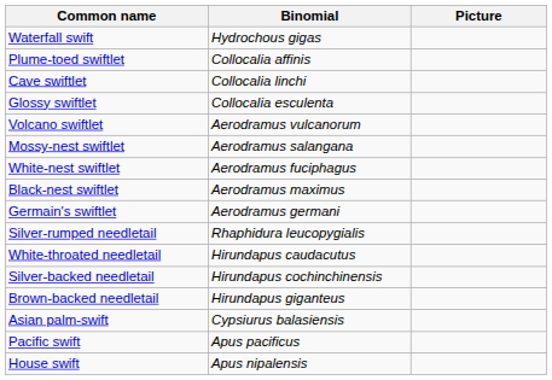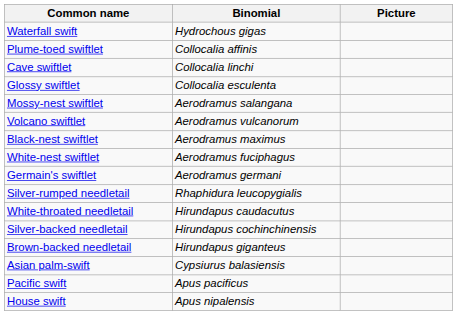 <table width=50% class="wikitable">
 <tr>
 <th width=30%>Common name</th>
 <th width=30%>Binomial</th>
 <th width=20%>Picture</th>
 </tr>
 <tr>
 <td><a href='#'>Waterfall swift</a></td>
 <td><em>Hydrochous gigas</em></td>
 <td></td>
 </tr>
 <tr>
 <td><a href='#'>Plume-toed swiftlet</a></td>
 <td><em>Collocalia affinis</em></td>
 <td></td>
 </tr>
 <tr>
 <td><a href='#'>Cave swiftlet</a></td>
 <td><em>Collocalia linchi</em></td>
 <td></td>
 </tr>
 <tr>
 <td><a href='#'>Glossy swiftlet</a></td>
 <td><em>Collocalia esculenta</em></td>
 <td></td>
 </tr>
 <tr>
+<td><a href='#'>Mossy-nest swiftlet</a></td>
+<td><em>Aerodramus salangana</em></td>
+<td></td>
+</tr>
+<tr>
 <td><a href='#'>Volcano swiftlet</a></td>
 <td><em>Aerodramus vulcanorum</em></td>
 <td></td>
 </tr>
 <tr>
-<td><a href='#'>Mossy-nest swiftlet</a></td>
-<td><em>Aerodramus salangana</em></td>
+<td><a href='#'>Black-nest swiftlet</a></td>
+<td><em>Aerodramus maximus</em></td>
 <td></td>
 </tr>
 <tr>
 <td><a href='#'>White-nest swiftlet</a></td>
 <td><em>Aerodramus fuciphagus</em></td>
-<td></td>
-</tr>
-<tr>
-<td><a href='#'>Black-nest swiftlet</a></td>
-<td><em>Aerodramus maximus</em></td>
 <td></td>
 </tr>
 <tr>
 <td><a href='#'>Germain's swiftlet</a></td>
 <td><em>Aerodramus germani</em></td>
 <td></td>
 </tr>
 <tr>
 <td><a href='#'>Silver-rumped needletail</a></td>
 <td><em>Rhaphidura leucopygialis</em></td>
 <td></td>
 </tr>
 <tr>
 <td><a href='#'>White-throated needletail</a></td>
 <td><em>Hirundapus caudacutus</em></td>
 <td></td>
 </tr>
 <tr>
 <td><a href='#'>Silver-backed needletail</a></td>
 <td><em>Hirundapus cochinchinensis</em></td>
 <td></td>
 </tr>
 <tr>
 <td><a href='#'>Brown-backed needletail</a></td>
 <td><em>Hirundapus giganteus</em></td>
 <td></td>
 </tr>
 <tr>
 <td><a href='#'>Asian palm-swift</a></td>
 <td><em>Cypsiurus balasiensis</em></td>
 <td></td>
 </tr>
 <tr>
 <td><a href='#'>Pacific swift</a></td>
 <td><em>Apus pacificus</em></td>
 <td></td>
 </tr>
 <tr>
 <td><a href='#'>House swift</a></td>
 <td><em>Apus nipalensis</em></td>
 <td></td>
 </tr>
 </table>
